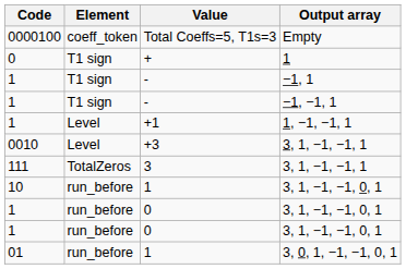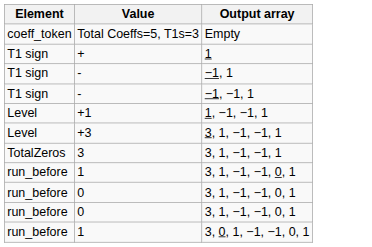 <table class="wikitable floatright">
 <tr>
-<th>Code</th>
 <th>Element</th>
 <th>Value</th>
 <th>Output array</th>
 </tr>
 <tr>
-<td>0000100</td>
 <td>coeff_token</td>
 <td>Total Coeffs=5, T1s=3</td>
 <td>Empty</td>
 </tr>
 <tr>
-<td>0</td>
 <td>T1 sign</td>
 <td>+</td>
 <td><u>1</u></td>
 </tr>
 <tr>
-<td>1</td>
 <td>T1 sign</td>
 <td>-</td>
 <td><u>−1</u>, 1</td>
 </tr>
 <tr>
-<td>1</td>
 <td>T1 sign</td>
 <td>-</td>
 <td><u>−1</u>, −1, 1</td>
 </tr>
 <tr>
-<td>1</td>
 <td>Level</td>
 <td>+1</td>
 <td><u>1</u>, −1, −1, 1</td>
 </tr>
 <tr>
-<td>0010</td>
 <td>Level</td>
 <td>+3</td>
 <td><u>3</u>, 1, −1, −1, 1</td>
 </tr>
 <tr>
-<td>111</td>
 <td>TotalZeros</td>
 <td>3</td>
 <td>3, 1, −1, −1, 1</td>
 </tr>
 <tr>
-<td>10</td>
 <td>run_before</td>
 <td>1</td>
 <td>3, 1, −1, −1, <u>0</u>, 1</td>
 </tr>
 <tr>
-<td>1</td>
 <td>run_before</td>
 <td>0</td>
 <td>3, 1, −1, −1, 0, 1</td>
 </tr>
 <tr>
-<td>1</td>
 <td>run_before</td>
 <td>0</td>
 <td>3, 1, −1, −1, 0, 1</td>
 </tr>
 <tr>
-<td>01</td>
 <td>run_before</td>
 <td>1</td>
 <td>3, <u>0</u>, 1, −1, −1, 0, 1</td>
 </tr>
 </table>
